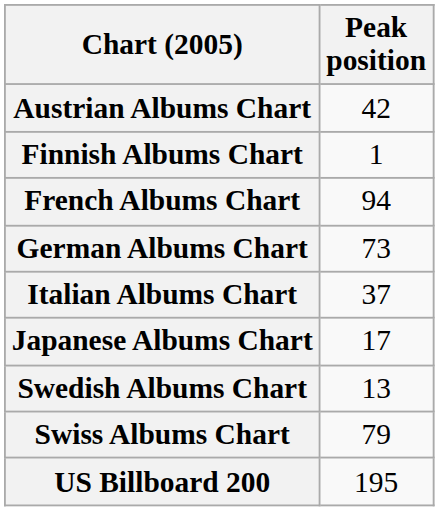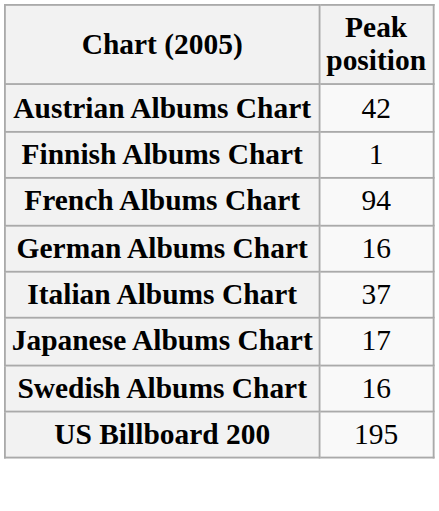 <table class="wikitable sortable plainrowheaders" style="text-align:center">
 <tr>
 <th scope="col">Chart (2005)</th>
 <th scope="col">Peak<br>position</th>
 </tr>
 <tr>
 <th scope="row">Austrian Albums Chart</th>
 <td>42</td>
 </tr>
 <tr>
 <th scope="row">Finnish Albums Chart</th>
 <td>1</td>
 </tr>
 <tr>
 <th scope="row">French Albums Chart</th>
 <td>94</td>
 </tr>
 <tr>
 <th scope="row">German Albums Chart</th>
-<td>73</td>
+<td>16</td>
 </tr>
 <tr>
 <th scope="row">Italian Albums Chart</th>
 <td>37</td>
 </tr>
 <tr>
 <th scope="row">Japanese Albums Chart</th>
 <td>17</td>
 </tr>
 <tr>
 <th scope="row">Swedish Albums Chart</th>
-<td>13</td>
-</tr>
-<tr>
-<th scope="row">Swiss Albums Chart</th>
-<td>79</td>
+<td>16</td>
 </tr>
 <tr>
 <th scope="row">US Billboard 200</th>
 <td>195</td>
 </tr>
 </table>
